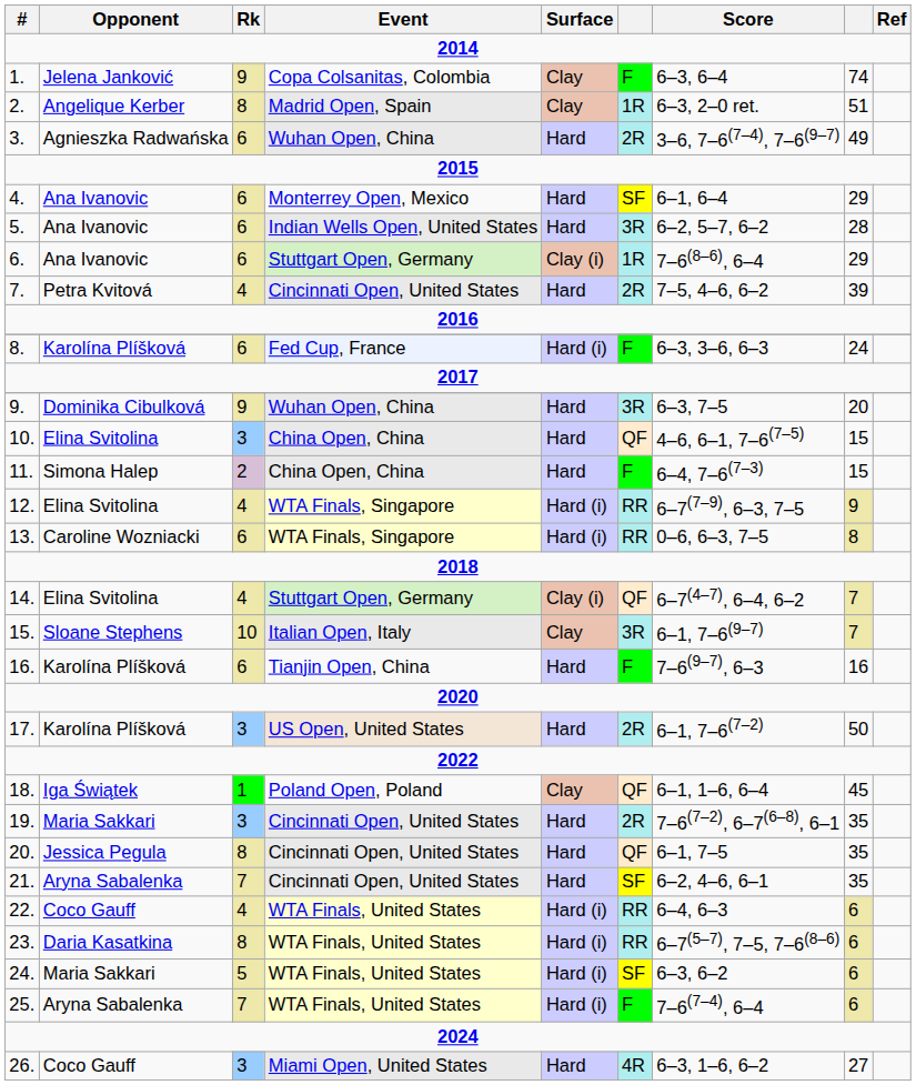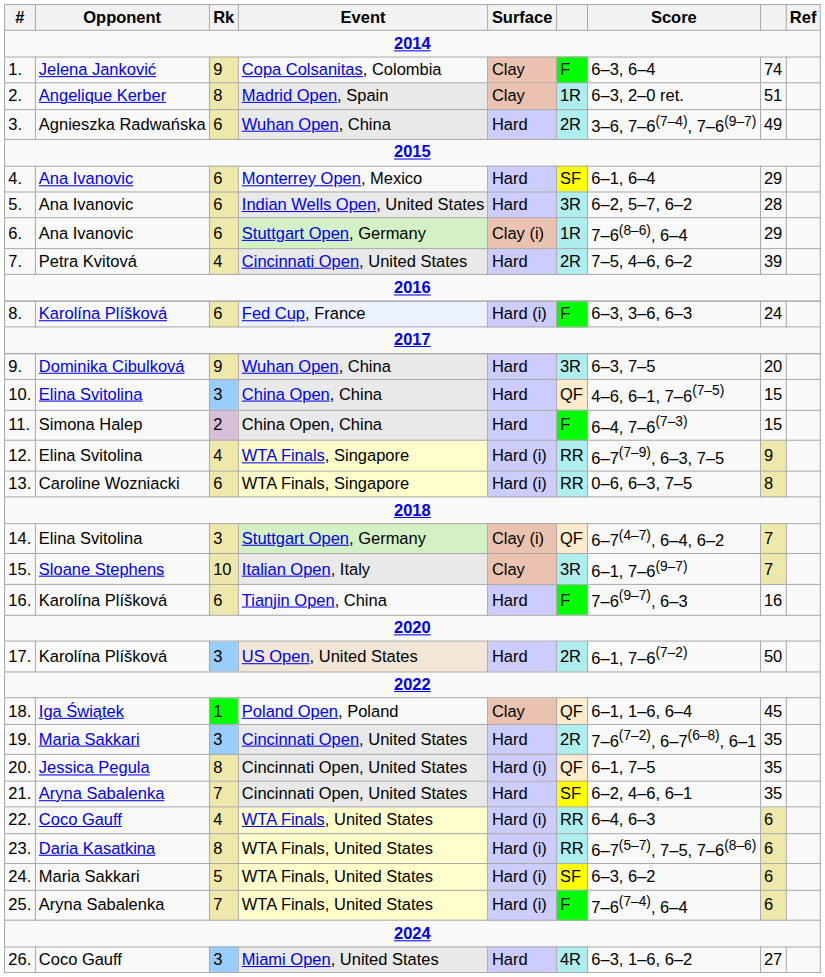 <table class="wikitable sortable">
 <tr>
 <th class=unsortable>#</th>
 <th>Opponent</th>
 <th>Rk</th>
 <th>Event</th>
 <th>Surface</th>
 <th class=unsortable></th>
 <th class=unsortable>Score</th>
 <th class=unsortable></th>
 <th class=unsortable>Ref</th>
 </tr>
 <tr>
 <td colspan="9" align="center"><strong><a href='#'>2014</a></strong></td>
 </tr>
 <tr>
 <td>1.</td>
 <td> <a href='#'>Jelena Janković</a></td>
 <td bgcolor="EEE8AA">9</td>
 <td><a href='#'>Copa Colsanitas</a>, Colombia</td>
 <td bgcolor="EBC2AF">Clay</td>
 <td bgcolor="lime">F</td>
 <td>6–3, 6–4</td>
 <td>74</td>
 <td></td>
 </tr>
 <tr>
 <td>2.</td>
 <td> <a href='#'>Angelique Kerber</a></td>
 <td bgcolor="EEE8AA">8</td>
 <td bgcolor="e9e9e9"><a href='#'>Madrid Open</a>, Spain</td>
 <td bgcolor="EBC2AF">Clay</td>
 <td bgcolor="afeeee">1R</td>
 <td>6–3, 2–0 ret.</td>
 <td>51</td>
 <td></td>
 </tr>
 <tr>
 <td>3.</td>
 <td> Agnieszka Radwańska</td>
 <td bgcolor="EEE8AA">6</td>
 <td bgcolor="e9e9e9"><a href='#'>Wuhan Open</a>, China</td>
 <td bgcolor="CCCCFF">Hard</td>
 <td bgcolor="afeeee">2R</td>
 <td>3–6, 7–6<sup>(7–4)</sup>, 7–6<sup>(9–7)</sup></td>
 <td>49</td>
 <td></td>
 </tr>
 <tr>
 <td colspan="9" align="center"><strong><a href='#'>2015</a></strong></td>
 </tr>
 <tr>
 <td>4.</td>
 <td> <a href='#'>Ana Ivanovic</a></td>
 <td bgcolor="EEE8AA">6</td>
 <td><a href='#'>Monterrey Open</a>, Mexico</td>
 <td bgcolor="CCCCFF">Hard</td>
 <td bgcolor="yellow">SF</td>
 <td>6–1, 6–4</td>
 <td>29</td>
 <td></td>
 </tr>
 <tr>
 <td>5.</td>
 <td> Ana Ivanovic</td>
 <td bgcolor="EEE8AA">6</td>
 <td bgcolor="e9e9e9"><a href='#'>Indian Wells Open</a>, United States</td>
 <td bgcolor="CCCCFF">Hard</td>
 <td bgcolor="afeeee">3R</td>
 <td>6–2, 5–7, 6–2</td>
 <td>28</td>
 <td></td>
 </tr>
 <tr>
 <td>6.</td>
 <td> Ana Ivanovic</td>
 <td bgcolor="EEE8AA">6</td>
 <td bgcolor="#d4f1c5"><a href='#'>Stuttgart Open</a>, Germany</td>
 <td bgcolor="EBC2AF">Clay (i)</td>
 <td bgcolor="afeeee">1R</td>
 <td>7–6<sup>(8–6)</sup>, 6–4</td>
 <td>29</td>
 <td></td>
 </tr>
 <tr>
 <td>7.</td>
 <td> Petra Kvitová</td>
 <td bgcolor="EEE8AA">4</td>
 <td bgcolor="e9e9e9"><a href='#'>Cincinnati Open</a>, United States</td>
 <td bgcolor="CCCCFF">Hard</td>
 <td bgcolor="afeeee">2R</td>
 <td>7–5, 4–6, 6–2</td>
 <td>39</td>
 <td></td>
 </tr>
 <tr>
 <td colspan="9" align="center"><strong><a href='#'>2016</a></strong></td>
 </tr>
 <tr>
 </tr>
 <tr>
 <td>8.</td>
 <td> <a href='#'>Karolína Plíšková</a></td>
 <td bgcolor="eee8aa">6</td>
 <td bgcolor="ecf2ff"><a href='#'>Fed Cup</a>, France</td>
 <td bgcolor="CCCCFF">Hard (i)</td>
 <td bgcolor="lime">F</td>
 <td>6–3, 3–6, 6–3</td>
 <td>24</td>
 <td></td>
 </tr>
 <tr>
 <td colspan="9" align="center"><strong><a href='#'>2017</a></strong></td>
 </tr>
 <tr>
 </tr>
 <tr>
 <td>9.</td>
 <td> <a href='#'>Dominika Cibulková</a></td>
 <td bgcolor="EEE8AA">9</td>
 <td bgcolor="e9e9e9"><a href='#'>Wuhan Open</a>, China</td>
 <td bgcolor="CCCCFF">Hard</td>
 <td bgcolor="afeeee">3R</td>
 <td>6–3, 7–5</td>
 <td>20</td>
 <td></td>
 </tr>
 <tr>
 <td>10.</td>
 <td> <a href='#'>Elina Svitolina</a></td>
 <td bgcolor="99ccff">3</td>
 <td bgcolor="e9e9e9"><a href='#'>China Open</a>, China</td>
 <td bgcolor="CCCCFF">Hard</td>
 <td bgcolor="ffebcd">QF</td>
 <td>4–6, 6–1, 7–6<sup>(7–5)</sup></td>
 <td>15</td>
 <td></td>
 </tr>
 <tr>
 <td>11.</td>
 <td> Simona Halep</td>
 <td bgcolor="thistle">2</td>
 <td bgcolor="e9e9e9">China Open, China</td>
 <td bgcolor="CCCCFF">Hard</td>
 <td bgcolor="lime">F</td>
 <td>6–4, 7–6<sup>(7–3)</sup></td>
 <td>15</td>
 <td></td>
 </tr>
 <tr>
 <td>12.</td>
 <td> Elina Svitolina</td>
 <td bgcolor="EEE8AA">4</td>
 <td bgcolor="ffffcc"><a href='#'>WTA Finals</a>, Singapore</td>
 <td bgcolor="CCCCFF">Hard (i)</td>
 <td bgcolor="afeeee">RR</td>
 <td>6–7<sup>(7–9)</sup>, 6–3, 7–5</td>
 <td bgcolor="EEE8AA">9</td>
 <td></td>
 </tr>
 <tr>
 <td>13.</td>
 <td> Caroline Wozniacki</td>
 <td bgcolor="EEE8AA">6</td>
 <td bgcolor="ffffcc">WTA Finals, Singapore</td>
 <td bgcolor="CCCCFF">Hard (i)</td>
 <td bgcolor="afeeee">RR</td>
 <td>0–6, 6–3, 7–5</td>
 <td bgcolor="EEE8AA">8</td>
 <td></td>
 </tr>
 <tr>
 <td colspan="9" align="center"><strong><a href='#'>2018</a></strong></td>
 </tr>
 <tr>
 <td>14.</td>
 <td> Elina Svitolina</td>
-<td bgcolor="EEE8AA">4</td>
+<td bgcolor="EEE8AA">3</td>
 <td bgcolor="d4f1c5"><a href='#'>Stuttgart Open</a>, Germany</td>
 <td bgcolor="EBC2AF">Clay (i)</td>
 <td bgcolor="ffebcd">QF</td>
 <td>6–7<sup>(4–7)</sup>, 6–4, 6–2</td>
 <td bgcolor="eee8aa">7</td>
 <td></td>
 </tr>
 <tr>
 <td>15.</td>
 <td> <a href='#'>Sloane Stephens</a></td>
 <td bgcolor="EEE8AA">10</td>
 <td bgcolor="e9e9e9"><a href='#'>Italian Open</a>, Italy</td>
 <td bgcolor="EBC2AF">Clay</td>
 <td bgcolor="afeeee">3R</td>
 <td>6–1, 7–6<sup>(9–7)</sup></td>
 <td bgcolor="eee8aa">7</td>
 <td></td>
 </tr>
 <tr>
 <td>16.</td>
 <td> Karolína Plíšková</td>
 <td bgcolor="EEE8AA">6</td>
 <td><a href='#'>Tianjin Open</a>, China</td>
 <td bgcolor="CCCCFF">Hard</td>
 <td bgcolor="lime">F</td>
 <td>7–6<sup>(9–7)</sup>, 6–3</td>
 <td>16</td>
 <td></td>
 </tr>
 <tr>
 <td colspan="9" align="center"><strong><a href='#'>2020</a></strong></td>
 </tr>
 <tr>
 <td>17.</td>
 <td> Karolína Plíšková</td>
 <td bgcolor="99ccff">3</td>
 <td bgcolor="f3e6d7"><a href='#'>US Open</a>, United States</td>
 <td bgcolor="CCCCFF">Hard</td>
 <td bgcolor="afeeee">2R</td>
 <td>6–1, 7–6<sup>(7–2)</sup></td>
 <td>50</td>
 <td></td>
 </tr>
 <tr>
 <td colspan="9" align="center"><strong><a href='#'>2022</a></strong></td>
 </tr>
 <tr>
 <td>18.</td>
 <td> <a href='#'>Iga Świątek</a></td>
 <td bgcolor="lime">1</td>
 <td><a href='#'>Poland Open</a>, Poland</td>
 <td bgcolor="ebc2af">Clay</td>
 <td bgcolor="ffebcd">QF</td>
 <td>6–1, 1–6, 6–4</td>
 <td>45</td>
 <td></td>
 </tr>
 <tr>
 <td>19.</td>
 <td> <a href='#'>Maria Sakkari</a></td>
 <td bgcolor="99ccff">3</td>
 <td bgcolor="e9e9e9"><a href='#'>Cincinnati Open</a>, United States</td>
 <td bgcolor="CCCCFF">Hard</td>
 <td bgcolor="afeeee">2R</td>
 <td>7–6<sup>(7–2)</sup>, 6–7<sup>(6–8)</sup>, 6–1</td>
 <td>35</td>
 <td></td>
 </tr>
 <tr>
 <td>20.</td>
 <td> <a href='#'>Jessica Pegula</a></td>
 <td bgcolor="eee8AA">8</td>
 <td bgcolor="e9e9e9">Cincinnati Open, United States</td>
-<td bgcolor="ccccff">Hard</td>
+<td bgcolor="ccccff">Hard (i)</td>
 <td bgcolor="ffebcd">QF</td>
 <td>6–1, 7–5</td>
 <td>35</td>
 <td></td>
 </tr>
 <tr>
 <td>21.</td>
 <td> <a href='#'>Aryna Sabalenka</a></td>
 <td bgcolor="eee8AA">7</td>
 <td bgcolor="e9e9e9">Cincinnati Open, United States</td>
 <td bgcolor="ccccff">Hard</td>
 <td bgcolor="yellow">SF</td>
 <td>6–2, 4–6, 6–1</td>
 <td>35</td>
 <td></td>
 </tr>
 <tr>
 <td>22.</td>
 <td> <a href='#'>Coco Gauff</a></td>
 <td bgcolor="eee8AA">4</td>
 <td bgcolor="ffffcc"><a href='#'>WTA Finals</a>, United States</td>
 <td bgcolor="ccccff">Hard (i)</td>
 <td bgcolor="afeeee">RR</td>
 <td>6–4, 6–3</td>
 <td bgcolor="eee8AA">6</td>
 <td></td>
 </tr>
 <tr>
 <td>23.</td>
 <td> <a href='#'>Daria Kasatkina</a></td>
 <td bgcolor="eee8AA">8</td>
 <td bgcolor="ffffcc">WTA Finals, United States</td>
 <td bgcolor="ccccff">Hard (i)</td>
 <td bgcolor="afeeee">RR</td>
 <td>6–7<sup>(5–7)</sup>, 7–5, 7–6<sup>(8–6)</sup></td>
 <td bgcolor="eee8AA">6</td>
 <td></td>
 </tr>
 <tr>
 <td>24.</td>
 <td> Maria Sakkari</td>
 <td bgcolor="eee8AA">5</td>
 <td bgcolor="ffffcc">WTA Finals, United States</td>
 <td bgcolor="ccccff">Hard (i)</td>
 <td bgcolor="yellow">SF</td>
 <td>6–3, 6–2</td>
 <td bgcolor="eee8AA">6</td>
 <td></td>
 </tr>
 <tr>
 <td>25.</td>
 <td> Aryna Sabalenka</td>
 <td bgcolor="eee8AA">7</td>
 <td bgcolor="ffffcc">WTA Finals, United States</td>
 <td bgcolor="ccccff">Hard (i)</td>
 <td bgcolor="lime">F</td>
 <td>7–6<sup>(7–4)</sup>, 6–4</td>
 <td bgcolor="eee8AA">6</td>
 <td></td>
 </tr>
 <tr>
 <td colspan="9" align="center"><strong><a href='#'>2024</a></strong></td>
 </tr>
 <tr>
 <td>26.</td>
 <td> Coco Gauff</td>
 <td bgcolor=99ccff>3</td>
 <td bgcolor=e9e9e9><a href='#'>Miami Open</a>, United States</td>
 <td bgcolor=ccccff>Hard</td>
 <td bgcolor=afeeee>4R</td>
 <td>6–3, 1–6, 6–2</td>
 <td>27</td>
 <td></td>
 </tr>
 <tr>
 </tr>
 </table>
